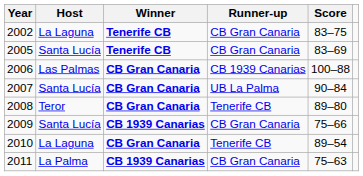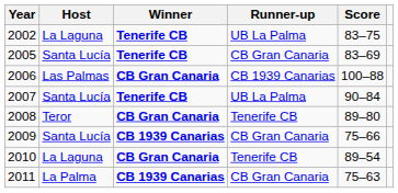 <table class="wikitable">
 <tr>
 <th>Year</th>
 <th>Host</th>
 <th>Winner</th>
 <th>Runner-up</th>
 <th>Score</th>
 </tr>
 <tr>
 <td>2002</td>
 <td><a href='#'>La Laguna</a></td>
 <td><strong><a href='#'>Tenerife CB</a></strong></td>
-<td><a href='#'>CB Gran Canaria</a></td>
+<td><a href='#'>UB La Palma</a></td>
 <td style="text-align:center;">83–75</td>
 <td></td>
 </tr>
 <tr>
 <td>2005</td>
 <td><a href='#'>Santa Lucía</a></td>
 <td><strong><a href='#'>Tenerife CB</a></strong></td>
 <td><a href='#'>CB Gran Canaria</a></td>
 <td style="text-align:center;">83–69</td>
 </tr>
 <tr>
 <td>2006</td>
 <td><a href='#'>Las Palmas</a></td>
 <td><strong><a href='#'>CB Gran Canaria</a></strong></td>
 <td><a href='#'>CB 1939 Canarias</a></td>
 <td style="text-align:center;">100–88</td>
 <td></td>
 </tr>
 <tr>
 <td>2007</td>
 <td><a href='#'>Santa Lucía</a></td>
-<td><strong><a href='#'>CB Gran Canaria</a></strong></td>
+<td><strong><a href='#'>Tenerife CB</a></strong></td>
 <td><a href='#'>UB La Palma</a></td>
 <td style="text-align:center;">90–84</td>
 <td></td>
 </tr>
 <tr>
 <td>2008</td>
 <td><a href='#'>Teror</a></td>
 <td><strong><a href='#'>CB Gran Canaria</a></strong></td>
 <td><a href='#'>Tenerife CB</a></td>
 <td style="text-align:center;">89–80</td>
 <td></td>
 </tr>
 <tr>
 <td>2009</td>
 <td><a href='#'>Santa Lucía</a></td>
 <td><strong><a href='#'>CB 1939 Canarias</a></strong></td>
 <td><a href='#'>CB Gran Canaria</a></td>
 <td style="text-align:center;">75–66</td>
 <td></td>
 </tr>
 <tr>
 <td>2010</td>
 <td><a href='#'>La Laguna</a></td>
 <td><strong><a href='#'>CB Gran Canaria</a></strong></td>
 <td><a href='#'>Tenerife CB</a></td>
 <td style="text-align:center;">89–54</td>
 <td></td>
 </tr>
 <tr>
 <td>2011</td>
 <td><a href='#'>La Palma</a></td>
 <td><strong><a href='#'>CB 1939 Canarias</a></strong></td>
 <td><a href='#'>CB Gran Canaria</a></td>
 <td style="text-align:center;">75–63</td>
 <td></td>
 </tr>
 </table>
